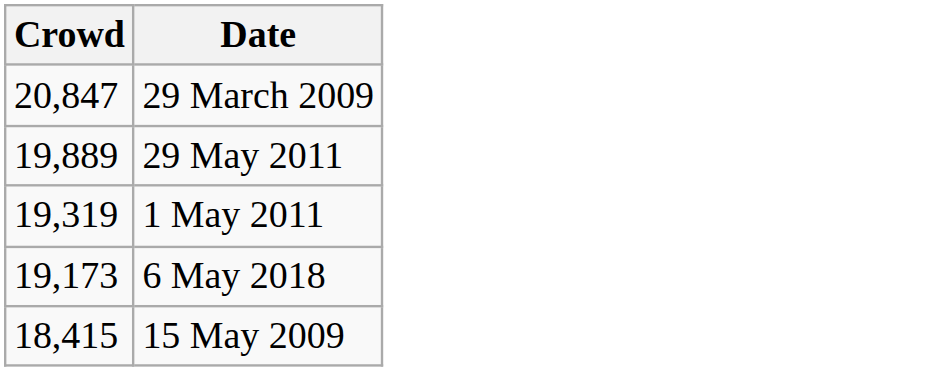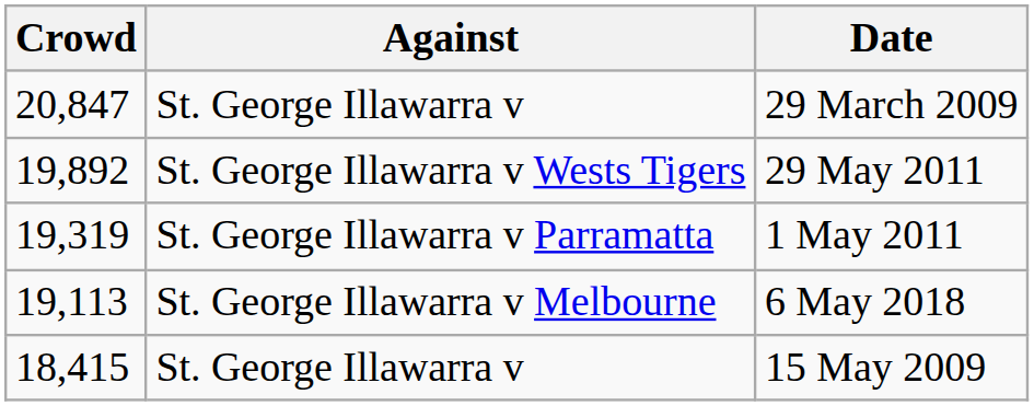 <table class="wikitable">
 <tr>
 <th>Crowd</th>
+<th>Against</th>
 <th>Date</th>
 </tr>
 <tr>
 <td>20,847</td>
+<td>St. George Illawarra v </td>
 <td>29 March 2009</td>
 </tr>
 <tr>
-<td>19,889</td>
+<td>19,892</td>
+<td>St. George Illawarra v <a href='#'>Wests Tigers</a></td>
 <td>29 May 2011</td>
 </tr>
 <tr>
 <td>19,319</td>
+<td>St. George Illawarra v <a href='#'>Parramatta</a></td>
 <td>1 May 2011</td>
 </tr>
 <tr>
-<td>19,173</td>
+<td>19,113</td>
+<td>St. George Illawarra v <a href='#'>Melbourne</a></td>
 <td>6 May 2018</td>
 </tr>
 <tr>
 <td>18,415</td>
+<td>St. George Illawarra v </td>
 <td>15 May 2009</td>
 </tr>
 </table>
